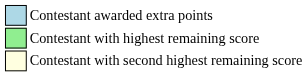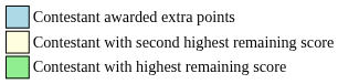 <table class="toccolours" style="font-size: 90%; white-space: nowrap;">
 <tr>
 <td style="background:lightblue; border:1px solid black;">     </td>
 <td>Contestant awarded extra points</td>
 </tr>
 <tr>
+<td style="background:lightyellow; border:1px solid black;">     </td>
+<td>Contestant with second highest remaining score</td>
+</tr>
+<tr>
 <td style="background:lightgreen; border:1px solid black;">     </td>
 <td>Contestant with highest remaining score</td>
 </tr>
-<tr>
-<td style="background:lightyellow; border:1px solid black;">     </td>
-<td>Contestant with second highest remaining score</td>
-</tr>
 </table>
